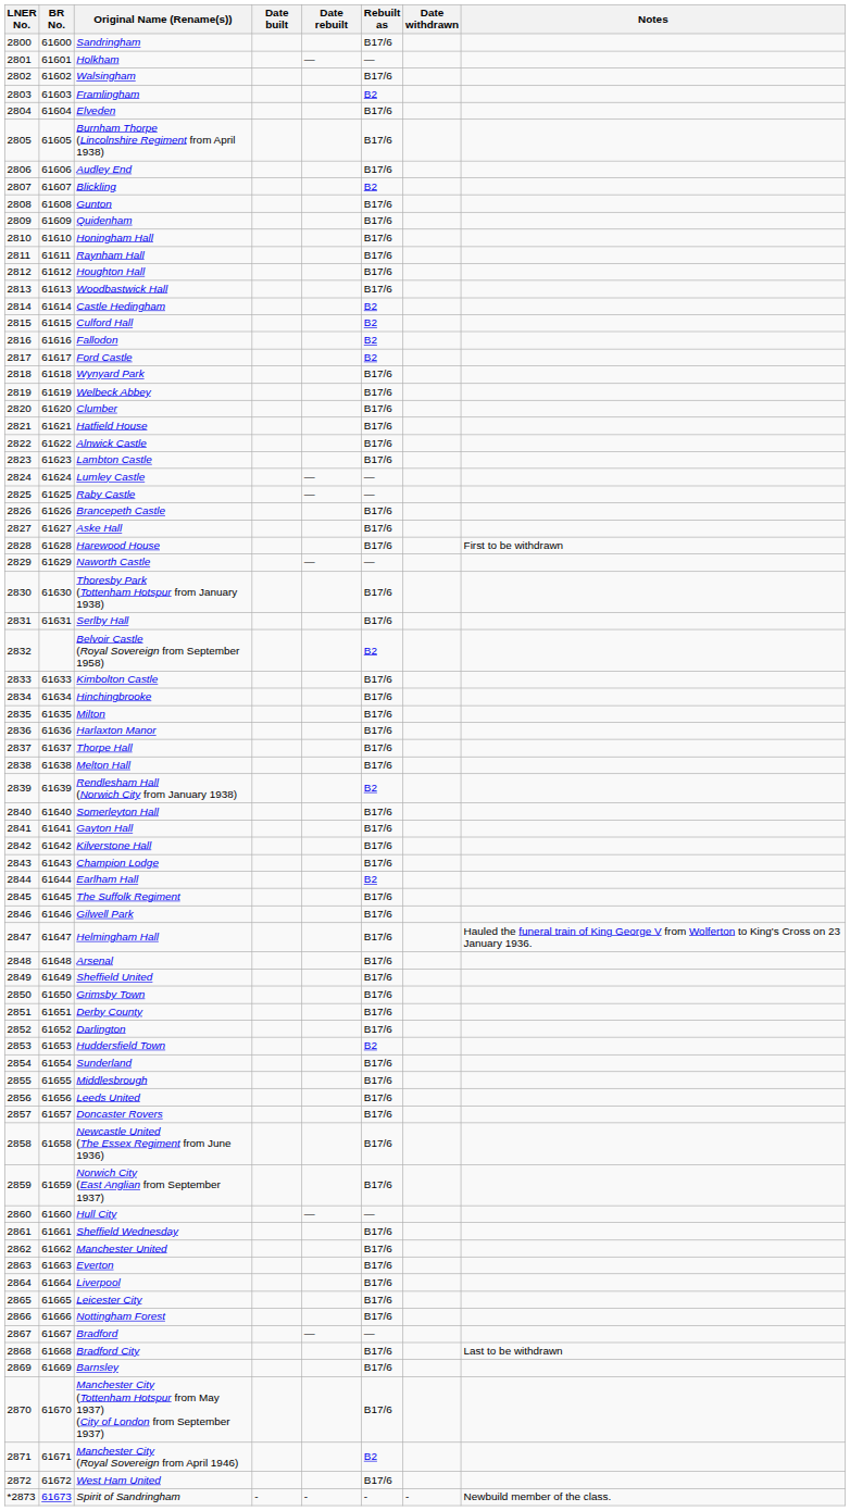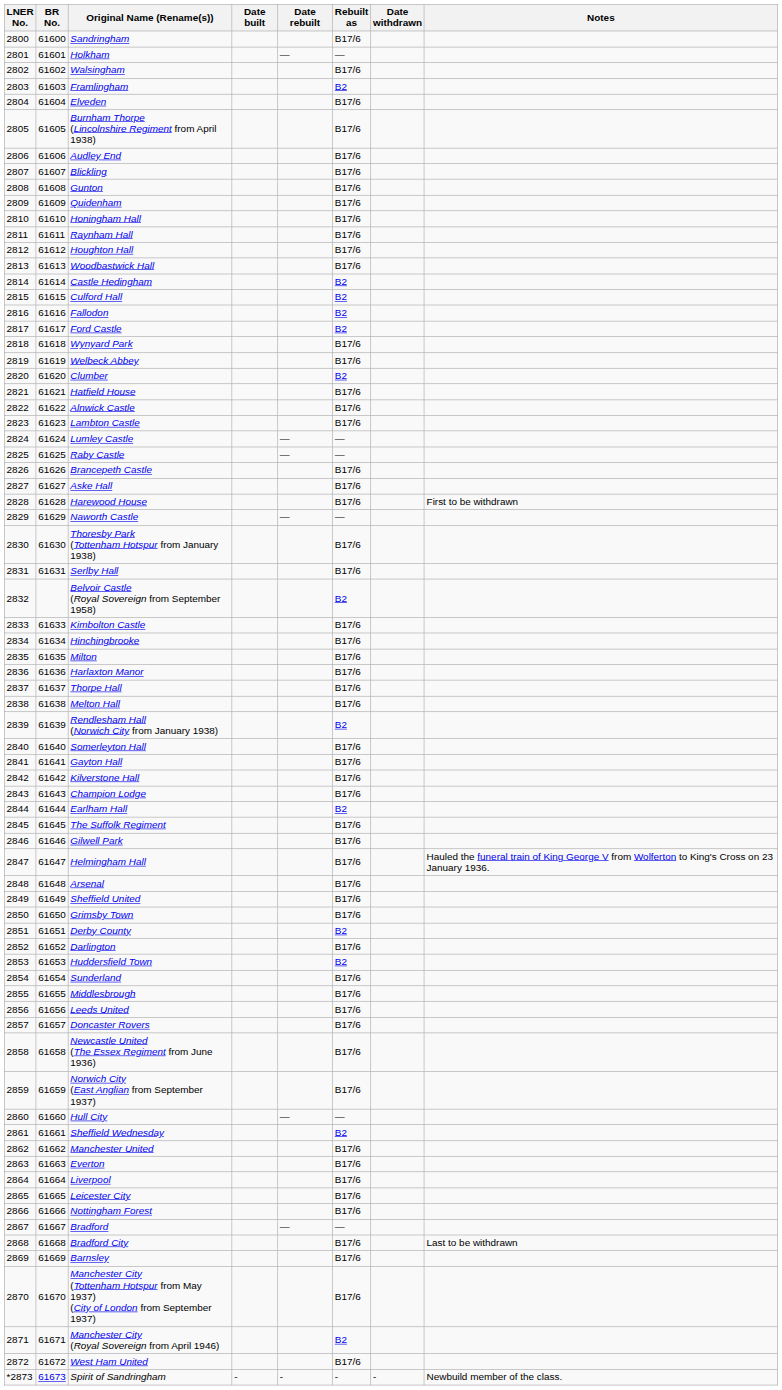 <table class="wikitable sortable">
 <tr>
 <th>LNER<br>No.</th>
 <th>BR<br>No.</th>
 <th>Original Name (Rename(s))</th>
 <th>Date built</th>
 <th>Date rebuilt</th>
 <th>Rebuilt<br>as</th>
 <th>Date<br>withdrawn</th>
 <th>Notes</th>
 </tr>
 <tr>
 <td>2800</td>
 <td>61600</td>
 <td><em><a href='#'>Sandringham</a></em></td>
 <td></td>
 <td></td>
 <td>B17/6</td>
 <td></td>
 <td></td>
 </tr>
 <tr>
 <td>2801</td>
 <td>61601</td>
 <td><em><a href='#'>Holkham</a></em></td>
 <td></td>
 <td>—</td>
 <td>—</td>
 <td></td>
 <td></td>
 </tr>
 <tr>
 <td>2802</td>
 <td>61602</td>
 <td><em><a href='#'>Walsingham</a></em></td>
 <td></td>
 <td></td>
 <td>B17/6</td>
 <td></td>
 <td></td>
 </tr>
 <tr>
 <td>2803</td>
 <td>61603</td>
 <td><em><a href='#'>Framlingham</a></em></td>
 <td></td>
 <td></td>
 <td><a href='#'>B2</a></td>
 <td></td>
 <td></td>
 </tr>
 <tr>
 <td>2804</td>
 <td>61604</td>
 <td><em><a href='#'>Elveden</a></em></td>
 <td></td>
 <td></td>
 <td>B17/6</td>
 <td></td>
 <td></td>
 </tr>
 <tr>
 <td>2805</td>
 <td>61605</td>
 <td><em><a href='#'>Burnham Thorpe</a></em><br>(<em><a href='#'>Lincolnshire Regiment</a></em> from April 1938)</td>
 <td></td>
 <td></td>
 <td>B17/6</td>
 <td></td>
 <td></td>
 </tr>
 <tr>
 <td>2806</td>
 <td>61606</td>
 <td><em><a href='#'>Audley End</a></em></td>
 <td></td>
 <td></td>
 <td>B17/6</td>
 <td></td>
 <td></td>
 </tr>
 <tr>
 <td>2807</td>
 <td>61607</td>
 <td><em><a href='#'>Blickling</a></em></td>
 <td></td>
 <td></td>
-<td><a href='#'>B2</a></td>
+<td>B17/6</td>
 <td></td>
 <td></td>
 </tr>
 <tr>
 <td>2808</td>
 <td>61608</td>
 <td><em><a href='#'>Gunton</a></em></td>
 <td></td>
 <td></td>
 <td>B17/6</td>
 <td></td>
 <td></td>
 </tr>
 <tr>
 <td>2809</td>
 <td>61609</td>
 <td><em><a href='#'>Quidenham</a></em></td>
 <td></td>
 <td></td>
 <td>B17/6</td>
 <td></td>
 <td></td>
 </tr>
 <tr>
 <td>2810</td>
 <td>61610</td>
 <td><em><a href='#'>Honingham Hall</a></em></td>
 <td></td>
 <td></td>
 <td>B17/6</td>
 <td></td>
 <td></td>
 </tr>
 <tr>
 <td>2811</td>
 <td>61611</td>
 <td><em><a href='#'>Raynham Hall</a></em></td>
 <td></td>
 <td></td>
 <td>B17/6</td>
 <td></td>
 <td></td>
 </tr>
 <tr>
 <td>2812</td>
 <td>61612</td>
 <td><em><a href='#'>Houghton Hall</a></em></td>
 <td></td>
 <td></td>
 <td>B17/6</td>
 <td></td>
 <td></td>
 </tr>
 <tr>
 <td>2813</td>
 <td>61613</td>
 <td><em><a href='#'>Woodbastwick Hall</a></em></td>
 <td></td>
 <td></td>
 <td>B17/6</td>
 <td></td>
 <td></td>
 </tr>
 <tr>
 <td>2814</td>
 <td>61614</td>
 <td><em><a href='#'>Castle Hedingham</a></em></td>
 <td></td>
 <td></td>
 <td><a href='#'>B2</a></td>
 <td></td>
 <td></td>
 </tr>
 <tr>
 <td>2815</td>
 <td>61615</td>
 <td><em><a href='#'>Culford Hall</a></em></td>
 <td></td>
 <td></td>
 <td><a href='#'>B2</a></td>
 <td></td>
 <td></td>
 </tr>
 <tr>
 <td>2816</td>
 <td>61616</td>
 <td><em><a href='#'>Fallodon</a></em></td>
 <td></td>
 <td></td>
 <td><a href='#'>B2</a></td>
 <td></td>
 <td></td>
 </tr>
 <tr>
 <td>2817</td>
 <td>61617</td>
 <td><em><a href='#'>Ford Castle</a></em></td>
 <td></td>
 <td></td>
 <td><a href='#'>B2</a></td>
 <td></td>
 <td></td>
 </tr>
 <tr>
 <td>2818</td>
 <td>61618</td>
 <td><em><a href='#'>Wynyard Park</a></em></td>
 <td></td>
 <td></td>
 <td>B17/6</td>
 <td></td>
 <td></td>
 </tr>
 <tr>
 <td>2819</td>
 <td>61619</td>
 <td><em><a href='#'>Welbeck Abbey</a></em></td>
 <td></td>
 <td></td>
 <td>B17/6</td>
 <td></td>
 <td></td>
 </tr>
 <tr>
 <td>2820</td>
 <td>61620</td>
 <td><em><a href='#'>Clumber</a></em></td>
 <td></td>
 <td></td>
-<td>B17/6</td>
+<td><a href='#'>B2</a></td>
 <td></td>
 <td></td>
 </tr>
 <tr>
 <td>2821</td>
 <td>61621</td>
 <td><em><a href='#'>Hatfield House</a></em></td>
 <td></td>
 <td></td>
 <td>B17/6</td>
 <td></td>
 <td></td>
 </tr>
 <tr>
 <td>2822</td>
 <td>61622</td>
 <td><em><a href='#'>Alnwick Castle</a></em></td>
 <td></td>
 <td></td>
 <td>B17/6</td>
 <td></td>
 <td></td>
 </tr>
 <tr>
 <td>2823</td>
 <td>61623</td>
 <td><em><a href='#'>Lambton Castle</a></em></td>
 <td></td>
 <td></td>
 <td>B17/6</td>
 <td></td>
 <td></td>
 </tr>
 <tr>
 <td>2824</td>
 <td>61624</td>
 <td><em><a href='#'>Lumley Castle</a></em></td>
 <td></td>
 <td>—</td>
 <td>—</td>
 <td></td>
 <td></td>
 </tr>
 <tr>
 <td>2825</td>
 <td>61625</td>
 <td><em><a href='#'>Raby Castle</a></em></td>
 <td></td>
 <td>—</td>
 <td>—</td>
 <td></td>
 <td></td>
 </tr>
 <tr>
 <td>2826</td>
 <td>61626</td>
 <td><em><a href='#'>Brancepeth Castle</a></em></td>
 <td></td>
 <td></td>
 <td>B17/6</td>
 <td></td>
 <td></td>
 </tr>
 <tr>
 <td>2827</td>
 <td>61627</td>
 <td><em><a href='#'>Aske Hall</a></em></td>
 <td></td>
 <td></td>
 <td>B17/6</td>
 <td></td>
 <td></td>
 </tr>
 <tr>
 <td>2828</td>
 <td>61628</td>
 <td><em><a href='#'>Harewood House</a></em></td>
 <td></td>
 <td></td>
 <td>B17/6</td>
 <td></td>
 <td>First to be withdrawn</td>
 </tr>
 <tr>
 <td>2829</td>
 <td>61629</td>
 <td><em><a href='#'>Naworth Castle</a></em></td>
 <td></td>
 <td>—</td>
 <td>—</td>
 <td></td>
 <td></td>
 </tr>
 <tr>
 <td>2830</td>
 <td>61630</td>
 <td><em><a href='#'>Thoresby Park</a></em><br>(<em><a href='#'>Tottenham Hotspur</a></em> from January 1938)</td>
 <td></td>
 <td></td>
 <td>B17/6</td>
 <td></td>
 <td></td>
 </tr>
 <tr>
 <td>2831</td>
 <td>61631</td>
 <td><em><a href='#'>Serlby Hall</a></em></td>
 <td></td>
 <td></td>
 <td>B17/6</td>
 <td></td>
 <td></td>
 </tr>
 <tr>
 <td>2832</td>
 <td></td>
 <td><em><a href='#'>Belvoir Castle</a></em><br>(<em>Royal Sovereign</em> from September 1958)</td>
 <td></td>
 <td></td>
 <td><a href='#'>B2</a></td>
 <td></td>
 <td></td>
 </tr>
 <tr>
 <td>2833</td>
 <td>61633</td>
 <td><em><a href='#'>Kimbolton Castle</a></em></td>
 <td></td>
 <td></td>
 <td>B17/6</td>
 <td></td>
 <td></td>
 </tr>
 <tr>
 <td>2834</td>
 <td>61634</td>
 <td><em><a href='#'>Hinchingbrooke</a></em></td>
 <td></td>
 <td></td>
 <td>B17/6</td>
 <td></td>
 <td></td>
 </tr>
 <tr>
 <td>2835</td>
 <td>61635</td>
 <td><em><a href='#'>Milton</a></em></td>
 <td></td>
 <td></td>
 <td>B17/6</td>
 <td></td>
 <td></td>
 </tr>
 <tr>
 <td>2836</td>
 <td>61636</td>
 <td><em><a href='#'>Harlaxton Manor</a></em></td>
 <td></td>
 <td></td>
 <td>B17/6</td>
 <td></td>
 <td></td>
 </tr>
 <tr>
 <td>2837</td>
 <td>61637</td>
 <td><em><a href='#'>Thorpe Hall</a></em></td>
 <td></td>
 <td></td>
 <td>B17/6</td>
 <td></td>
 <td></td>
 </tr>
 <tr>
 <td>2838</td>
 <td>61638</td>
 <td><em><a href='#'>Melton Hall</a></em></td>
 <td></td>
 <td></td>
 <td>B17/6</td>
 <td></td>
 <td></td>
 </tr>
 <tr>
 <td>2839</td>
 <td>61639</td>
 <td><em><a href='#'>Rendlesham Hall</a></em><br>(<em><a href='#'>Norwich City</a></em> from January 1938)</td>
 <td></td>
 <td></td>
 <td><a href='#'>B2</a></td>
 <td></td>
 <td></td>
 </tr>
 <tr>
 <td>2840</td>
 <td>61640</td>
 <td><em><a href='#'>Somerleyton Hall</a></em></td>
 <td></td>
 <td></td>
 <td>B17/6</td>
 <td></td>
 <td></td>
 </tr>
 <tr>
 <td>2841</td>
 <td>61641</td>
 <td><em><a href='#'>Gayton Hall</a></em></td>
 <td></td>
 <td></td>
 <td>B17/6</td>
 <td></td>
 <td></td>
 </tr>
 <tr>
 <td>2842</td>
 <td>61642</td>
 <td><em><a href='#'>Kilverstone Hall</a></em></td>
 <td></td>
 <td></td>
 <td>B17/6</td>
 <td></td>
 <td></td>
 </tr>
 <tr>
 <td>2843</td>
 <td>61643</td>
 <td><em><a href='#'>Champion Lodge</a></em></td>
 <td></td>
 <td></td>
 <td>B17/6</td>
 <td></td>
 <td></td>
 </tr>
 <tr>
 <td>2844</td>
 <td>61644</td>
 <td><em><a href='#'>Earlham Hall</a></em></td>
 <td></td>
 <td></td>
 <td><a href='#'>B2</a></td>
 <td></td>
 <td></td>
 </tr>
 <tr>
 <td>2845</td>
 <td>61645</td>
 <td><em><a href='#'>The Suffolk Regiment</a></em></td>
 <td></td>
 <td></td>
 <td>B17/6</td>
 <td></td>
 <td></td>
 </tr>
 <tr>
 <td>2846</td>
 <td>61646</td>
 <td><em><a href='#'>Gilwell Park</a></em></td>
 <td></td>
 <td></td>
 <td>B17/6</td>
 <td></td>
 <td></td>
 </tr>
 <tr>
 <td>2847</td>
 <td>61647</td>
 <td><em><a href='#'>Helmingham Hall</a></em></td>
 <td></td>
 <td></td>
 <td>B17/6</td>
 <td></td>
 <td>Hauled the <a href='#'>funeral train of King George V</a> from <a href='#'>Wolferton</a> to King's Cross on 23 January 1936.</td>
 </tr>
 <tr>
 <td>2848</td>
 <td>61648</td>
 <td><em><a href='#'>Arsenal</a></em></td>
 <td></td>
 <td></td>
 <td>B17/6</td>
 <td></td>
 <td></td>
 </tr>
 <tr>
 <td>2849</td>
 <td>61649</td>
 <td><em><a href='#'>Sheffield United</a></em></td>
 <td></td>
 <td></td>
 <td>B17/6</td>
 <td></td>
 <td></td>
 </tr>
 <tr>
 <td>2850</td>
 <td>61650</td>
 <td><em><a href='#'>Grimsby Town</a></em></td>
 <td></td>
 <td></td>
 <td>B17/6</td>
 <td></td>
 <td></td>
 </tr>
 <tr>
 <td>2851</td>
 <td>61651</td>
 <td><em><a href='#'>Derby County</a></em></td>
 <td></td>
 <td></td>
-<td>B17/6</td>
+<td><a href='#'>B2</a></td>
 <td></td>
 <td></td>
 </tr>
 <tr>
 <td>2852</td>
 <td>61652</td>
 <td><em><a href='#'>Darlington</a></em></td>
 <td></td>
 <td></td>
 <td>B17/6</td>
 <td></td>
 <td></td>
 </tr>
 <tr>
 <td>2853</td>
 <td>61653</td>
 <td><em><a href='#'>Huddersfield Town</a></em></td>
 <td></td>
 <td></td>
 <td><a href='#'>B2</a></td>
 <td></td>
 <td></td>
 </tr>
 <tr>
 <td>2854</td>
 <td>61654</td>
 <td><em><a href='#'>Sunderland</a></em></td>
 <td></td>
 <td></td>
 <td>B17/6</td>
 <td></td>
 <td></td>
 </tr>
 <tr>
 <td>2855</td>
 <td>61655</td>
 <td><em><a href='#'>Middlesbrough</a></em></td>
 <td></td>
 <td></td>
 <td>B17/6</td>
 <td></td>
 <td></td>
 </tr>
 <tr>
 <td>2856</td>
 <td>61656</td>
 <td><em><a href='#'>Leeds United</a></em></td>
 <td></td>
 <td></td>
 <td>B17/6</td>
 <td></td>
 <td></td>
 </tr>
 <tr>
 <td>2857</td>
 <td>61657</td>
 <td><em><a href='#'>Doncaster Rovers</a></em></td>
 <td></td>
 <td></td>
 <td>B17/6</td>
 <td></td>
 <td></td>
 </tr>
 <tr>
 <td>2858</td>
 <td>61658</td>
 <td><em><a href='#'>Newcastle United</a></em><br>(<em><a href='#'>The Essex Regiment</a></em> from June 1936)</td>
 <td></td>
 <td></td>
 <td>B17/6</td>
 <td></td>
 <td></td>
 </tr>
 <tr>
 <td>2859</td>
 <td>61659</td>
 <td><em><a href='#'>Norwich City</a></em><br>(<em><a href='#'>East Anglian</a></em> from September 1937)</td>
 <td></td>
 <td></td>
 <td>B17/6</td>
 <td></td>
 <td></td>
 </tr>
 <tr>
 <td>2860</td>
 <td>61660</td>
 <td><em><a href='#'>Hull City</a></em></td>
 <td></td>
 <td>—</td>
 <td>—</td>
 <td></td>
 <td></td>
 </tr>
 <tr>
 <td>2861</td>
 <td>61661</td>
 <td><em><a href='#'>Sheffield Wednesday</a></em></td>
 <td></td>
 <td></td>
-<td>B17/6</td>
+<td><a href='#'>B2</a></td>
 <td></td>
 <td></td>
 </tr>
 <tr>
 <td>2862</td>
 <td>61662</td>
 <td><em><a href='#'>Manchester United</a></em></td>
 <td></td>
 <td></td>
 <td>B17/6</td>
 <td></td>
 <td></td>
 </tr>
 <tr>
 <td>2863</td>
 <td>61663</td>
 <td><em><a href='#'>Everton</a></em></td>
 <td></td>
 <td></td>
 <td>B17/6</td>
 <td></td>
 <td></td>
 </tr>
 <tr>
 <td>2864</td>
 <td>61664</td>
 <td><em><a href='#'>Liverpool</a></em></td>
 <td></td>
 <td></td>
 <td>B17/6</td>
 <td></td>
 <td></td>
 </tr>
 <tr>
 <td>2865</td>
 <td>61665</td>
 <td><em><a href='#'>Leicester City</a></em></td>
 <td></td>
 <td></td>
 <td>B17/6</td>
 <td></td>
 <td></td>
 </tr>
 <tr>
 <td>2866</td>
 <td>61666</td>
 <td><em><a href='#'>Nottingham Forest</a></em></td>
 <td></td>
 <td></td>
 <td>B17/6</td>
 <td></td>
 <td></td>
 </tr>
 <tr>
 <td>2867</td>
 <td>61667</td>
 <td><em><a href='#'>Bradford</a></em></td>
 <td></td>
 <td>—</td>
 <td>—</td>
 <td></td>
 <td></td>
 </tr>
 <tr>
 <td>2868</td>
 <td>61668</td>
 <td><em><a href='#'>Bradford City</a></em></td>
 <td></td>
 <td></td>
 <td>B17/6</td>
 <td></td>
 <td>Last to be withdrawn</td>
 </tr>
 <tr>
 <td>2869</td>
 <td>61669</td>
 <td><em><a href='#'>Barnsley</a></em></td>
 <td></td>
 <td></td>
 <td>B17/6</td>
 <td></td>
 <td></td>
 </tr>
 <tr>
 <td>2870</td>
 <td>61670</td>
 <td><em><a href='#'>Manchester City</a></em><br>(<em><a href='#'>Tottenham Hotspur</a></em> from May 1937)<br>(<em><a href='#'>City of London</a></em> from September 1937)</td>
 <td></td>
 <td></td>
 <td>B17/6</td>
 <td></td>
 <td></td>
 </tr>
 <tr>
 <td>2871</td>
 <td>61671</td>
 <td><em><a href='#'>Manchester City</a></em><br>(<em>Royal Sovereign</em> from April 1946)</td>
 <td></td>
 <td></td>
 <td><a href='#'>B2</a></td>
 <td></td>
 <td></td>
 </tr>
 <tr>
 <td>2872</td>
 <td>61672</td>
 <td><em><a href='#'>West Ham United</a></em></td>
 <td></td>
 <td></td>
 <td>B17/6</td>
 <td></td>
 <td></td>
 </tr>
 <tr>
 <td>*2873</td>
 <td><a href='#'>61673</a></td>
 <td><em>Spirit of Sandringham</em></td>
 <td>-</td>
 <td>-</td>
 <td>-</td>
 <td>-</td>
 <td>Newbuild member of the class.</td>
 </tr>
 </table>
